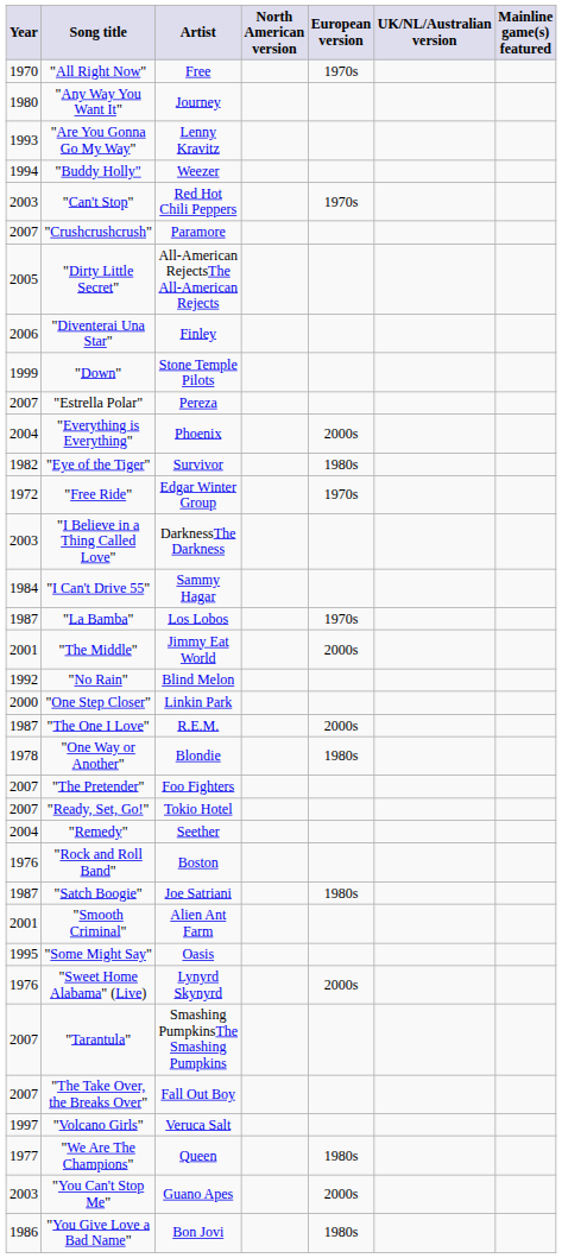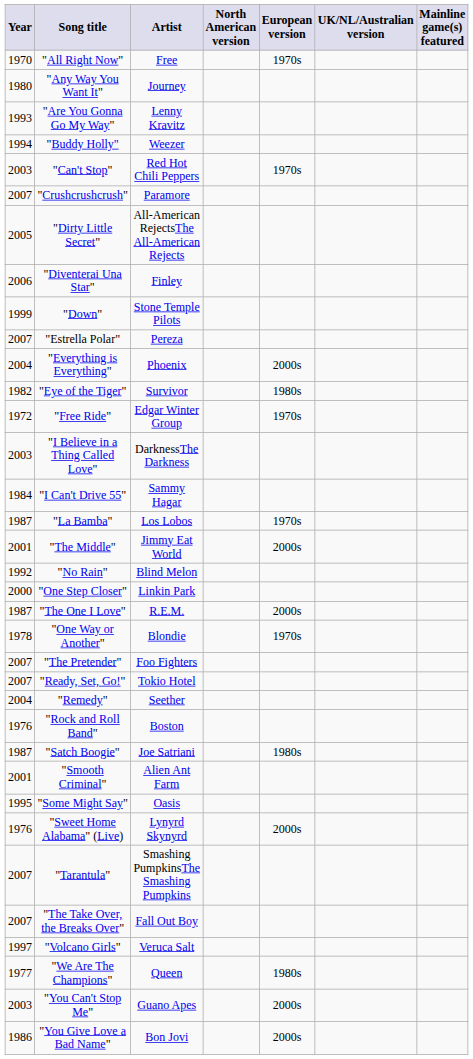 <table class="wikitable sortable" style="text-align:center; margin: 5px;">
 <tr>
 <th style="background:#ddddee;" width=70>Year</th>
 <th style="background:#ddddee;" width=225>Song title</th>
 <th style="background:#ddddee;" width=225>Artist</th>
 <th style="background:#ddddee;" width=150>North American version</th>
 <th style="background:#ddddee;" width=150>European version</th>
 <th style="background:#ddddee;" width=150>UK/NL/Australian version</th>
 <th style="background:#ddddee;" width=150>Mainline game(s) featured</th>
 </tr>
 <tr>
 <td>1970</td>
 <td>"<a href='#'>All Right Now</a>"</td>
 <td><a href='#'>Free</a></td>
 <td></td>
 <td>1970s</td>
 <td></td>
 <td></td>
 </tr>
 <tr>
 <td>1980</td>
 <td>"<a href='#'>Any Way You Want It</a>"</td>
 <td><a href='#'>Journey</a></td>
 <td></td>
 <td></td>
 <td></td>
 <td></td>
 </tr>
 <tr>
 <td>1993</td>
 <td>"<a href='#'>Are You Gonna Go My Way</a>"</td>
 <td><a href='#'>Lenny Kravitz</a></td>
 <td></td>
 <td></td>
 <td></td>
 <td></td>
 </tr>
 <tr>
 <td>1994</td>
 <td>"<a href='#'>Buddy Holly"</a></td>
 <td><a href='#'>Weezer</a></td>
 <td></td>
 <td></td>
 <td></td>
 <td></td>
 </tr>
 <tr>
 <td>2003</td>
 <td>"<a href='#'>Can't Stop</a>"</td>
 <td><a href='#'>Red Hot Chili Peppers</a></td>
 <td></td>
 <td>1970s</td>
 <td></td>
 <td></td>
 </tr>
 <tr>
 <td>2007</td>
 <td>"<a href='#'>Crushcrushcrush</a>"</td>
 <td><a href='#'>Paramore</a></td>
 <td></td>
 <td></td>
 <td></td>
 <td></td>
 </tr>
 <tr>
 <td>2005</td>
 <td>"<a href='#'>Dirty Little Secret</a>"</td>
 <td><span>All-American Rejects</span><a href='#'>The All-American Rejects</a></td>
 <td></td>
 <td></td>
 <td></td>
 <td></td>
 </tr>
 <tr>
 <td>2006</td>
 <td>"<a href='#'>Diventerai Una Star</a>"</td>
 <td><a href='#'>Finley</a></td>
 <td></td>
 <td></td>
 <td></td>
 <td></td>
 </tr>
 <tr>
 <td>1999</td>
 <td>"<a href='#'>Down</a>"</td>
 <td><a href='#'>Stone Temple Pilots</a></td>
 <td></td>
 <td></td>
 <td></td>
 <td></td>
 </tr>
 <tr>
 <td>2007</td>
 <td>"Estrella Polar"</td>
 <td><a href='#'>Pereza</a></td>
 <td></td>
 <td></td>
 <td></td>
 <td></td>
 </tr>
 <tr>
 <td>2004</td>
 <td>"<a href='#'>Everything is Everything</a>"</td>
 <td><a href='#'>Phoenix</a></td>
 <td></td>
 <td>2000s</td>
 <td></td>
 <td></td>
 </tr>
 <tr>
 <td>1982</td>
 <td>"<a href='#'>Eye of the Tiger</a>"</td>
 <td><a href='#'>Survivor</a></td>
 <td></td>
 <td>1980s</td>
 <td></td>
 <td></td>
 </tr>
 <tr>
 <td>1972</td>
 <td>"<a href='#'>Free Ride</a>"</td>
 <td><a href='#'>Edgar Winter Group</a></td>
 <td></td>
 <td>1970s</td>
 <td></td>
 <td></td>
 </tr>
 <tr>
 <td>2003</td>
 <td>"<a href='#'>I Believe in a Thing Called Love</a>"</td>
 <td><span>Darkness</span><a href='#'>The Darkness</a></td>
 <td></td>
 <td></td>
 <td></td>
 <td></td>
 </tr>
 <tr>
 <td>1984</td>
 <td>"<a href='#'>I Can't Drive 55</a>"</td>
 <td><a href='#'>Sammy Hagar</a></td>
 <td></td>
 <td></td>
 <td></td>
 <td></td>
 </tr>
 <tr>
 <td>1987</td>
 <td>"<a href='#'>La Bamba</a>"</td>
 <td><a href='#'>Los Lobos</a></td>
 <td></td>
 <td>1970s</td>
 <td></td>
 <td></td>
 </tr>
 <tr>
 <td>2001</td>
 <td>"<a href='#'>The Middle</a>"</td>
 <td><a href='#'>Jimmy Eat World</a></td>
 <td></td>
 <td>2000s</td>
 <td></td>
 <td></td>
 </tr>
 <tr>
 <td>1992</td>
 <td>"<a href='#'>No Rain</a>"</td>
 <td><a href='#'>Blind Melon</a></td>
 <td></td>
 <td></td>
 <td></td>
 <td></td>
 </tr>
 <tr>
 <td>2000</td>
 <td>"<a href='#'>One Step Closer</a>"</td>
 <td><a href='#'>Linkin Park</a></td>
 <td></td>
 <td></td>
 <td></td>
 <td></td>
 </tr>
 <tr>
 <td>1987</td>
 <td>"<a href='#'>The One I Love</a>"</td>
 <td><a href='#'>R.E.M.</a></td>
 <td></td>
 <td>2000s</td>
 <td></td>
 <td></td>
 </tr>
 <tr>
 <td>1978</td>
 <td>"<a href='#'>One Way or Another</a>"</td>
 <td><a href='#'>Blondie</a></td>
 <td></td>
-<td>1980s</td>
+<td>1970s</td>
 <td></td>
 <td></td>
 </tr>
 <tr>
 <td>2007</td>
 <td>"<a href='#'>The Pretender</a>"</td>
 <td><a href='#'>Foo Fighters</a></td>
 <td></td>
 <td></td>
 <td></td>
 <td></td>
 </tr>
 <tr>
 <td>2007</td>
 <td>"<a href='#'>Ready, Set, Go!</a>"</td>
 <td><a href='#'>Tokio Hotel</a></td>
 <td></td>
 <td></td>
 <td></td>
 <td></td>
 </tr>
 <tr>
 <td>2004</td>
 <td>"<a href='#'>Remedy</a>"</td>
 <td><a href='#'>Seether</a></td>
 <td></td>
 <td></td>
 <td></td>
 <td></td>
 </tr>
 <tr>
 <td>1976</td>
 <td>"<a href='#'>Rock and Roll Band</a>"</td>
 <td><a href='#'>Boston</a></td>
 <td></td>
 <td></td>
 <td></td>
 <td></td>
 </tr>
 <tr>
 <td>1987</td>
 <td>"<a href='#'>Satch Boogie</a>"</td>
 <td><a href='#'>Joe Satriani</a></td>
 <td></td>
 <td>1980s</td>
 <td></td>
 <td></td>
 </tr>
 <tr>
 <td>2001</td>
 <td>"<a href='#'>Smooth Criminal</a>"</td>
 <td><a href='#'>Alien Ant Farm</a></td>
 <td></td>
 <td></td>
 <td></td>
 <td></td>
 </tr>
 <tr>
 <td>1995</td>
 <td>"<a href='#'>Some Might Say</a>"</td>
 <td><a href='#'>Oasis</a></td>
 <td></td>
 <td></td>
 <td></td>
 <td></td>
 </tr>
 <tr>
 <td>1976</td>
 <td>"<a href='#'>Sweet Home Alabama</a>" (<a href='#'>Live</a>)</td>
 <td><a href='#'>Lynyrd Skynyrd</a></td>
 <td></td>
 <td>2000s</td>
 <td></td>
 <td></td>
 </tr>
 <tr>
 <td>2007</td>
 <td>"<a href='#'>Tarantula</a>"</td>
 <td><span>Smashing Pumpkins</span><a href='#'>The Smashing Pumpkins</a></td>
 <td></td>
 <td></td>
 <td></td>
 <td></td>
 </tr>
 <tr>
 <td>2007</td>
 <td>"<a href='#'>The Take Over, the Breaks Over</a>"</td>
 <td><a href='#'>Fall Out Boy</a></td>
 <td></td>
 <td></td>
 <td></td>
 <td></td>
 </tr>
 <tr>
 <td>1997</td>
 <td>"<a href='#'>Volcano Girls</a>"</td>
 <td><a href='#'>Veruca Salt</a></td>
 <td></td>
 <td></td>
 <td></td>
 <td></td>
 </tr>
 <tr>
 <td>1977</td>
 <td>"<a href='#'>We Are The Champions</a>"</td>
 <td><a href='#'>Queen</a></td>
 <td></td>
 <td>1980s</td>
 <td></td>
 <td></td>
 </tr>
 <tr>
 <td>2003</td>
 <td>"<a href='#'>You Can't Stop Me</a>"</td>
 <td><a href='#'>Guano Apes</a></td>
 <td></td>
 <td>2000s</td>
 <td></td>
 <td></td>
 </tr>
 <tr>
 <td>1986</td>
 <td>"<a href='#'>You Give Love a Bad Name</a>"</td>
 <td><a href='#'>Bon Jovi</a></td>
 <td></td>
-<td>1980s</td>
+<td>2000s</td>
 <td></td>
 <td></td>
 </tr>
 </table>
